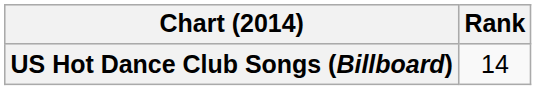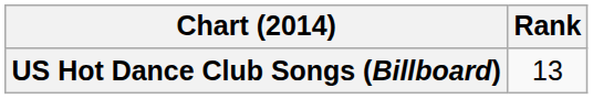 <table class="wikitable plainrowheaders">
 <tr>
 <th scope="col">Chart (2014)</th>
 <th scope="col">Rank</th>
 </tr>
 <tr>
 <th scope="row">US Hot Dance Club Songs (<em>Billboard</em>)</th>
-<td align="center">14</td>
+<td align="center">13</td>
 </tr>
 </table>
